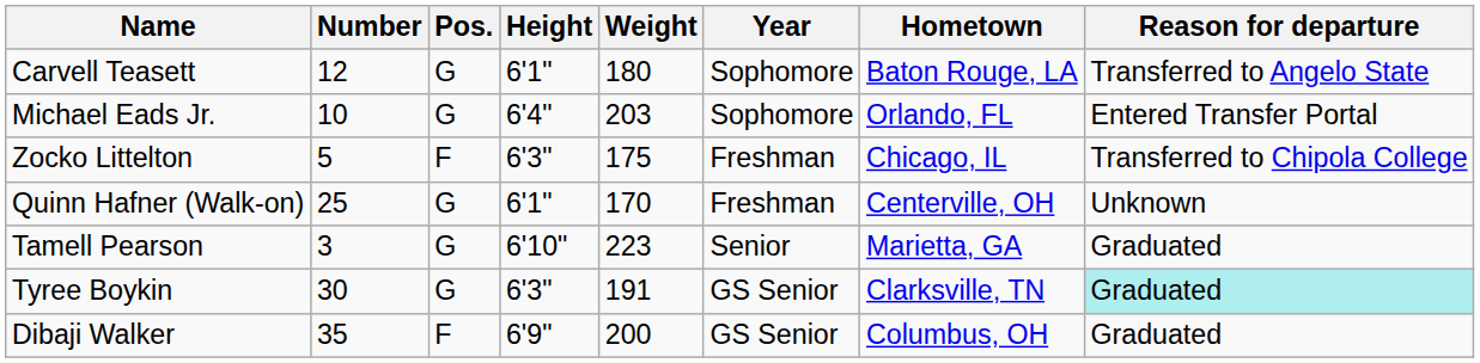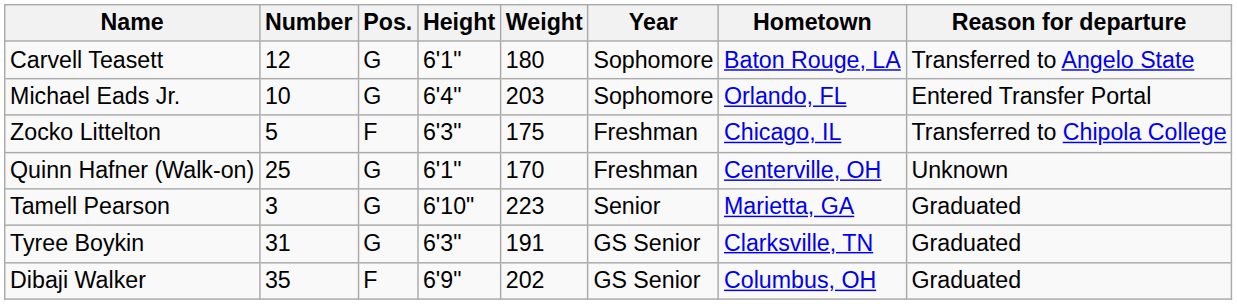 <table class="wikitable sortable" border="1">
 <tr>
 <th>Name</th>
 <th>Number</th>
 <th>Pos.</th>
 <th>Height</th>
 <th>Weight</th>
 <th>Year</th>
 <th>Hometown</th>
 <th class="unsortable">Reason for departure</th>
 </tr>
 <tr>
 <td>Carvell Teasett</td>
 <td>12</td>
 <td>G</td>
 <td>6'1"</td>
 <td>180</td>
 <td>Sophomore</td>
 <td><a href='#'>Baton Rouge, LA</a></td>
 <td>Transferred to <a href='#'>Angelo State</a></td>
 </tr>
 <tr>
 <td>Michael Eads Jr.</td>
 <td>10</td>
 <td>G</td>
 <td>6'4"</td>
 <td>203</td>
 <td>Sophomore</td>
 <td><a href='#'>Orlando, FL</a></td>
 <td>Entered Transfer Portal</td>
 </tr>
 <tr>
 <td>Zocko Littelton</td>
 <td>5</td>
 <td>F</td>
 <td>6'3"</td>
 <td>175</td>
 <td>Freshman</td>
 <td><a href='#'>Chicago, IL</a></td>
 <td>Transferred to <a href='#'>Chipola College</a></td>
 </tr>
 <tr>
 <td>Quinn Hafner (Walk-on)</td>
 <td>25</td>
 <td>G</td>
 <td>6'1"</td>
 <td>170</td>
 <td>Freshman</td>
 <td><a href='#'>Centerville, OH</a></td>
 <td>Unknown</td>
 </tr>
 <tr>
 <td>Tamell Pearson</td>
 <td>3</td>
 <td>G</td>
 <td>6'10"</td>
 <td>223</td>
 <td>Senior</td>
 <td><a href='#'>Marietta, GA</a></td>
 <td>Graduated</td>
 </tr>
 <tr>
 <td>Tyree Boykin</td>
-<td>30</td>
+<td>31</td>
 <td>G</td>
 <td>6'3"</td>
 <td>191</td>
 <td>GS Senior</td>
 <td><a href='#'>Clarksville, TN</a></td>
-<td style="background: paleturquoise;">Graduated</td>
+<td>Graduated</td>
 </tr>
 <tr>
 <td>Dibaji Walker</td>
 <td>35</td>
 <td>F</td>
 <td>6'9"</td>
-<td>200</td>
+<td>202</td>
 <td>GS Senior</td>
 <td><a href='#'>Columbus, OH</a></td>
 <td>Graduated</td>
 </tr>
 </table>
